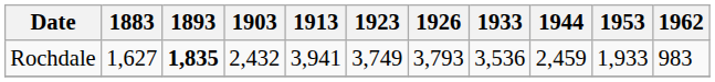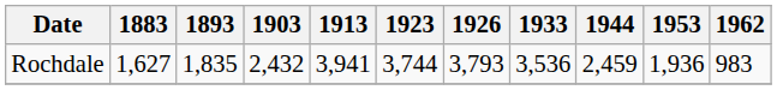 <table class="wikitable">
 <tr>
 <th>Date</th>
 <th>1883</th>
 <th>1893</th>
 <th>1903</th>
 <th>1913</th>
 <th>1923</th>
 <th>1926</th>
 <th>1933</th>
 <th>1944</th>
 <th>1953</th>
 <th>1962</th>
 </tr>
 <tr>
 <td>Rochdale</td>
 <td>1,627</td>
-<td><strong>1,835</strong></td>
+<td>1,835</td>
 <td>2,432</td>
 <td>3,941</td>
-<td>3,749</td>
+<td>3,744</td>
 <td>3,793</td>
 <td>3,536</td>
 <td>2,459</td>
-<td>1,933</td>
+<td>1,936</td>
 <td>983</td>
 </tr>
 <tr>
 </tr>
 </table>
